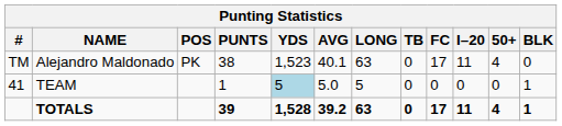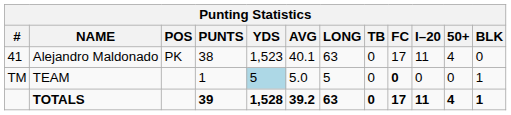 <table class="wikitable sortable collapsible collapsed">
 <tr>
 <th colspan="12">Punting Statistics</th>
 </tr>
 <tr>
 <th>#</th>
 <th>NAME</th>
 <th>POS</th>
 <th>PUNTS</th>
 <th>YDS</th>
 <th>AVG</th>
 <th>LONG</th>
 <th>TB</th>
 <th>FC</th>
 <th>I–20</th>
 <th>50+</th>
 <th>BLK</th>
 </tr>
 <tr>
-<td>TM</td>
+<td>41</td>
 <td>Alejandro Maldonado</td>
 <td>PK</td>
 <td>38</td>
 <td>1,523</td>
 <td>40.1</td>
 <td>63</td>
 <td>0</td>
 <td>17</td>
 <td>11</td>
 <td>4</td>
 <td>0</td>
 </tr>
 <tr>
-<td>41</td>
+<td>TM</td>
 <td>TEAM</td>
 <td></td>
 <td>1</td>
 <td style="background: lightblue;">5</td>
 <td>5.0</td>
 <td>5</td>
 <td>0</td>
-<td>0</td>
+<td><strong>0</strong></td>
 <td>0</td>
 <td>0</td>
 <td>1</td>
 </tr>
 <tr>
 <td></td>
 <td><strong>TOTALS</strong></td>
 <td></td>
 <td><strong>39</strong></td>
 <td><strong>1,528</strong></td>
 <td><strong>39.2</strong></td>
 <td><strong>63</strong></td>
 <td><strong>0</strong></td>
 <td><strong>17</strong></td>
 <td><strong>11</strong></td>
 <td><strong>4</strong></td>
 <td><strong>1</strong></td>
 </tr>
 </table>
